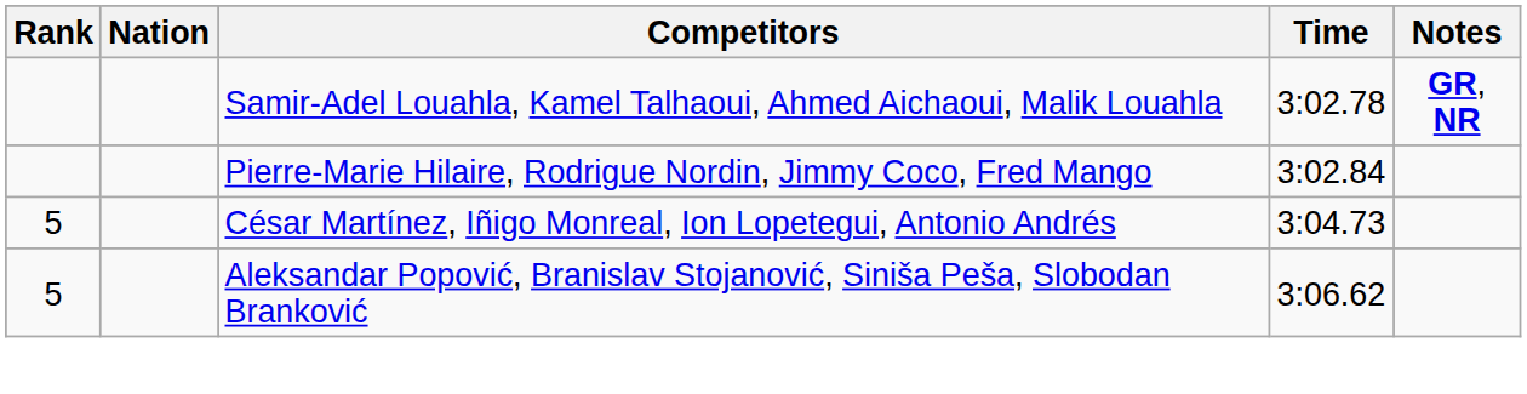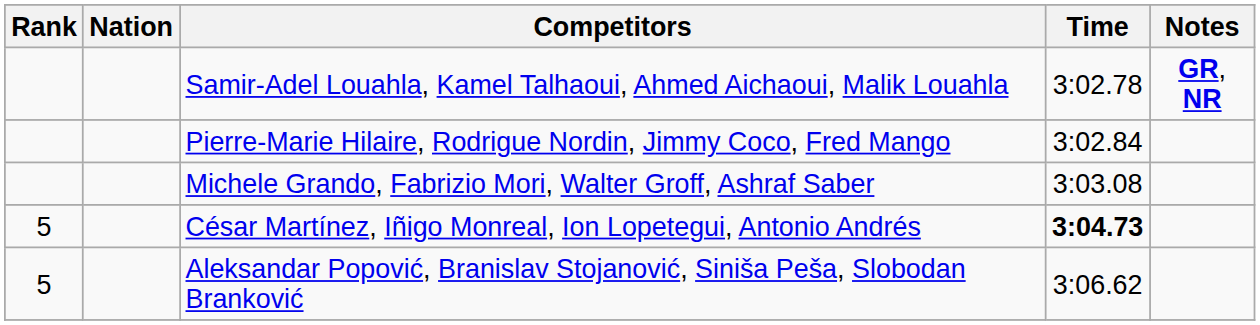 <table class="wikitable sortable" width=80% style="text-align:center; font-size:95%">
 <tr>
 <th>Rank</th>
 <th>Nation</th>
 <th>Competitors</th>
 <th>Time</th>
 <th>Notes</th>
 </tr>
 <tr>
 <td></td>
 <td align=left></td>
 <td align=left><a href='#'>Samir-Adel Louahla</a>, <a href='#'>Kamel Talhaoui</a>, <a href='#'>Ahmed Aichaoui</a>, <a href='#'>Malik Louahla</a></td>
 <td>3:02.78</td>
 <td><strong><a href='#'>GR</a></strong>, <strong><a href='#'>NR</a></strong></td>
 </tr>
 <tr>
 <td></td>
 <td align=left></td>
 <td align=left><a href='#'>Pierre-Marie Hilaire</a>, <a href='#'>Rodrigue Nordin</a>, <a href='#'>Jimmy Coco</a>, <a href='#'>Fred Mango</a></td>
 <td>3:02.84</td>
 <td></td>
 </tr>
 <tr>
+<td></td>
+<td align=left></td>
+<td align=left><a href='#'>Michele Grando</a>, <a href='#'>Fabrizio Mori</a>, <a href='#'>Walter Groff</a>, <a href='#'>Ashraf Saber</a></td>
+<td>3:03.08</td>
+<td></td>
+</tr>
+<tr>
 <td>5</td>
 <td align=left></td>
 <td align=left><a href='#'>César Martínez</a>, <a href='#'>Iñigo Monreal</a>, <a href='#'>Ion Lopetegui</a>, <a href='#'>Antonio Andrés</a></td>
-<td>3:04.73</td>
+<td><strong>3:04.73</strong></td>
 <td></td>
 </tr>
 <tr>
 <td>5</td>
 <td align=left></td>
 <td align=left><a href='#'>Aleksandar Popović</a>, <a href='#'>Branislav Stojanović</a>, <a href='#'>Siniša Peša</a>, <a href='#'>Slobodan Branković</a></td>
 <td>3:06.62</td>
 <td></td>
 </tr>
 </table>
